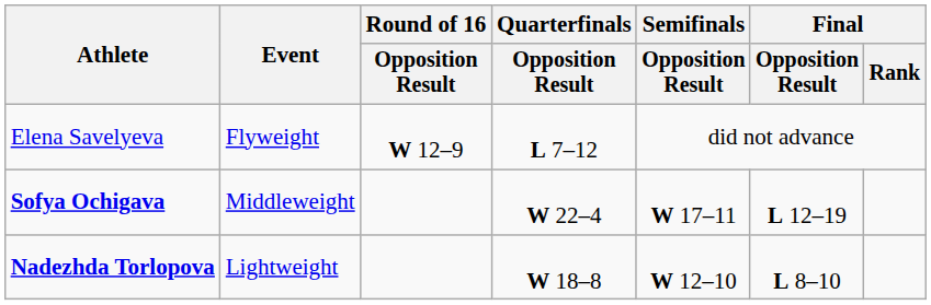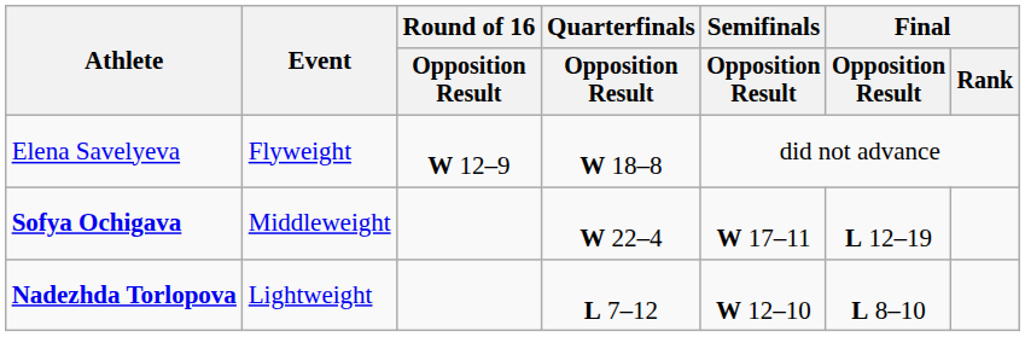 <table class="wikitable" style="font-size:90%">
 <tr>
 <th rowspan="2">Athlete</th>
 <th rowspan="2">Event</th>
 <th>Round of 16</th>
 <th>Quarterfinals</th>
 <th>Semifinals</th>
 <th colspan=2>Final</th>
 </tr>
 <tr style="font-size:95%">
 <th>Opposition<br>Result</th>
 <th>Opposition<br>Result</th>
 <th>Opposition<br>Result</th>
 <th>Opposition<br>Result</th>
 <th>Rank</th>
 </tr>
 <tr align=center>
 <td align=left><a href='#'>Elena Savelyeva</a></td>
 <td align=left><a href='#'>Flyweight</a></td>
 <td><br><strong>W</strong> 12–9</td>
-<td><br><strong>L</strong> 7–12</td>
+<td><br><strong>W</strong> 18–8</td>
 <td colspan=3>did not advance</td>
 </tr>
 <tr align=center>
 <td align=left><strong><a href='#'>Sofya Ochigava</a></strong></td>
 <td align=left><a href='#'>Middleweight</a></td>
 <td></td>
 <td><br><strong>W</strong> 22–4</td>
 <td><br><strong>W</strong> 17–11</td>
 <td><br><strong>L</strong> 12–19</td>
 <td></td>
 </tr>
 <tr align=center>
 <td align=left><strong><a href='#'>Nadezhda Torlopova</a></strong></td>
 <td align=left><a href='#'>Lightweight</a></td>
 <td></td>
-<td><br><strong>W</strong> 18–8</td>
+<td><br><strong>L</strong> 7–12</td>
 <td><br><strong>W</strong> 12–10</td>
 <td><br><strong>L</strong> 8–10</td>
 <td></td>
 </tr>
 </table>
